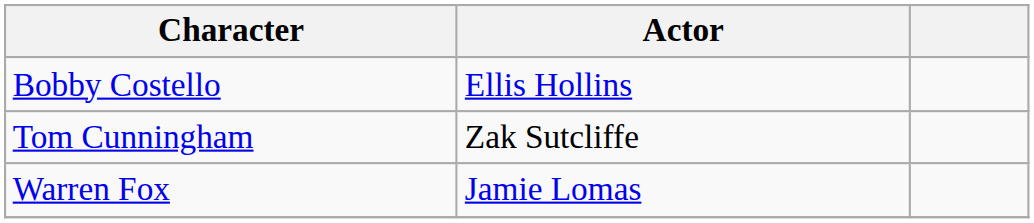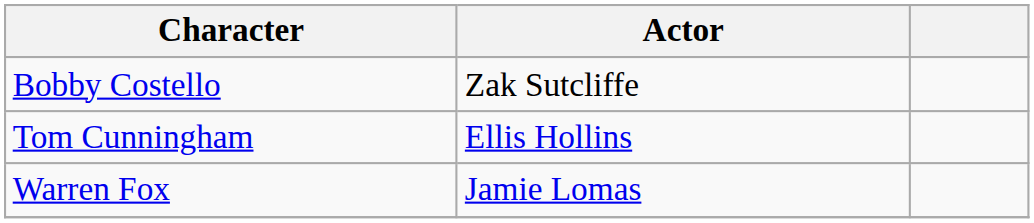 <table class="wikitable sortable">
 <tr>
 <th scope="col" style="width:210px;">Character</th>
 <th scope="col" style="width:210px;">Actor</th>
 <th scope="col" style="width:50px;"></th>
 </tr>
 <tr>
 <td><a href='#'>Bobby Costello</a></td>
-<td><a href='#'>Ellis Hollins</a></td>
+<td>Zak Sutcliffe</td>
 <td style="text-align:center;"></td>
 </tr>
 <tr>
 <td><a href='#'>Tom Cunningham</a></td>
-<td>Zak Sutcliffe</td>
+<td><a href='#'>Ellis Hollins</a></td>
 <td style="text-align:center;"></td>
 </tr>
 <tr>
 <td><a href='#'>Warren Fox</a></td>
 <td><a href='#'>Jamie Lomas</a></td>
 <td style="text-align:center;"></td>
 </tr>
 <tr>
 </tr>
 </table>
